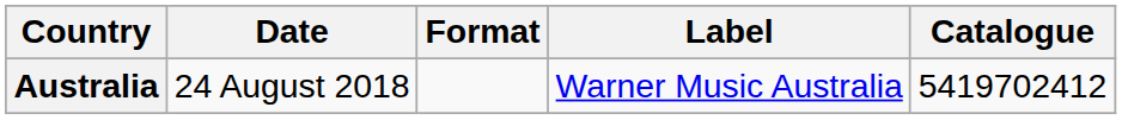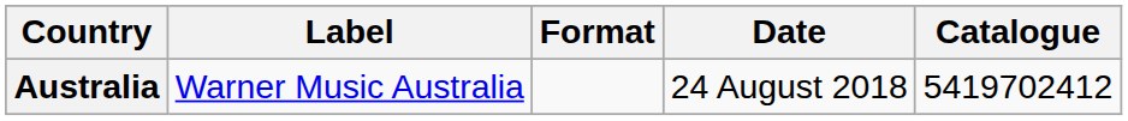 <table class="wikitable plainrowheaders">
 <tr>
 <th scope="col">Country</th>
+<th scope="col">Label</th>
+<th scope="col">Format</th>
 <th scope="col">Date</th>
-<th scope="col">Format</th>
-<th scope="col">Label</th>
 <th scope="col">Catalogue</th>
 </tr>
 <tr>
 <th scope="row">Australia</th>
+<td><a href='#'>Warner Music Australia</a></td>
+<td></td>
 <td>24 August 2018</td>
-<td></td>
-<td><a href='#'>Warner Music Australia</a></td>
 <td>5419702412</td>
 </tr>
 </table>
